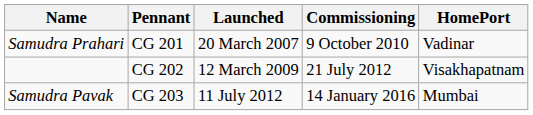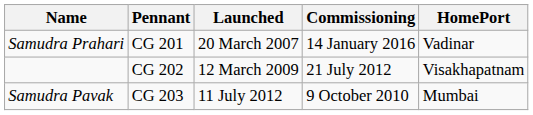 <table class="wikitable">
 <tr>
 <th>Name</th>
 <th>Pennant</th>
 <th>Launched</th>
 <th>Commissioning</th>
 <th>HomePort</th>
 </tr>
 <tr>
 <td><em>Samudra Prahari</em></td>
 <td>CG 201</td>
 <td>20 March 2007</td>
-<td>9 October 2010</td>
+<td>14 January 2016</td>
 <td>Vadinar</td>
 </tr>
 <tr>
 <td></td>
 <td>CG 202</td>
 <td>12 March 2009</td>
 <td>21 July 2012</td>
 <td>Visakhapatnam</td>
 </tr>
 <tr>
 <td><em>Samudra Pavak</em></td>
 <td>CG 203</td>
 <td>11 July 2012</td>
-<td>14 January 2016</td>
+<td>9 October 2010</td>
 <td>Mumbai</td>
 </tr>
 </table>
